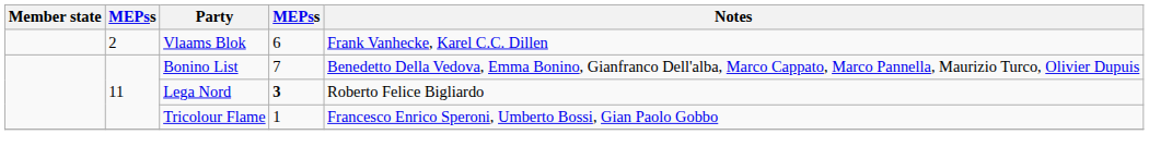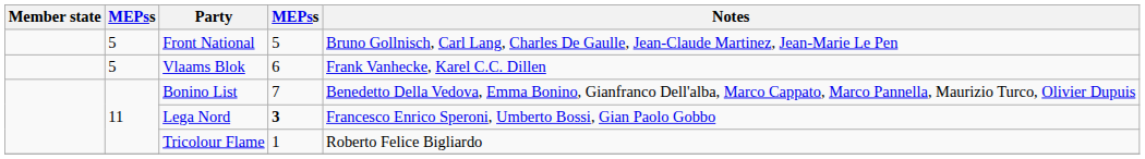 <table class="wikitable">
 <tr>
 <th>Member state</th>
 <th><a href='#'>MEPs</a>s</th>
 <th>Party</th>
 <th><a href='#'>MEPs</a>s</th>
 <th>Notes</th>
 </tr>
 <tr>
 <td></td>
-<td>2</td>
+<td>5</td>
+<td><a href='#'>Front National</a></td>
+<td>5</td>
+<td><a href='#'>Bruno Gollnisch</a>, <a href='#'>Carl Lang</a>, <a href='#'>Charles De Gaulle</a>, <a href='#'>Jean-Claude Martinez</a>, <a href='#'>Jean-Marie Le Pen</a></td>
+</tr>
+<tr>
+<td></td>
+<td>5</td>
 <td><a href='#'>Vlaams Blok</a></td>
 <td>6</td>
 <td><a href='#'>Frank Vanhecke</a>, <a href='#'>Karel C.C. Dillen</a></td>
 </tr>
 <tr>
 <td rowspan="3"></td>
 <td rowspan="3">11</td>
 <td><a href='#'>Bonino List</a></td>
 <td>7</td>
 <td><a href='#'>Benedetto Della Vedova</a>, <a href='#'>Emma Bonino</a>, Gianfranco Dell'alba, <a href='#'>Marco Cappato</a>, <a href='#'>Marco Pannella</a>, Maurizio Turco, <a href='#'>Olivier Dupuis</a></td>
 </tr>
 <tr>
 <td><a href='#'>Lega Nord</a></td>
 <td><strong>3</strong></td>
-<td>Roberto Felice Bigliardo</td>
+<td><a href='#'>Francesco Enrico Speroni</a>, <a href='#'>Umberto Bossi</a>, <a href='#'>Gian Paolo Gobbo</a></td>
 </tr>
 <tr>
 <td><a href='#'>Tricolour Flame</a></td>
 <td>1</td>
-<td><a href='#'>Francesco Enrico Speroni</a>, <a href='#'>Umberto Bossi</a>, <a href='#'>Gian Paolo Gobbo</a></td>
+<td>Roberto Felice Bigliardo</td>
 </tr>
 <tr>
 </tr>
 </table>
